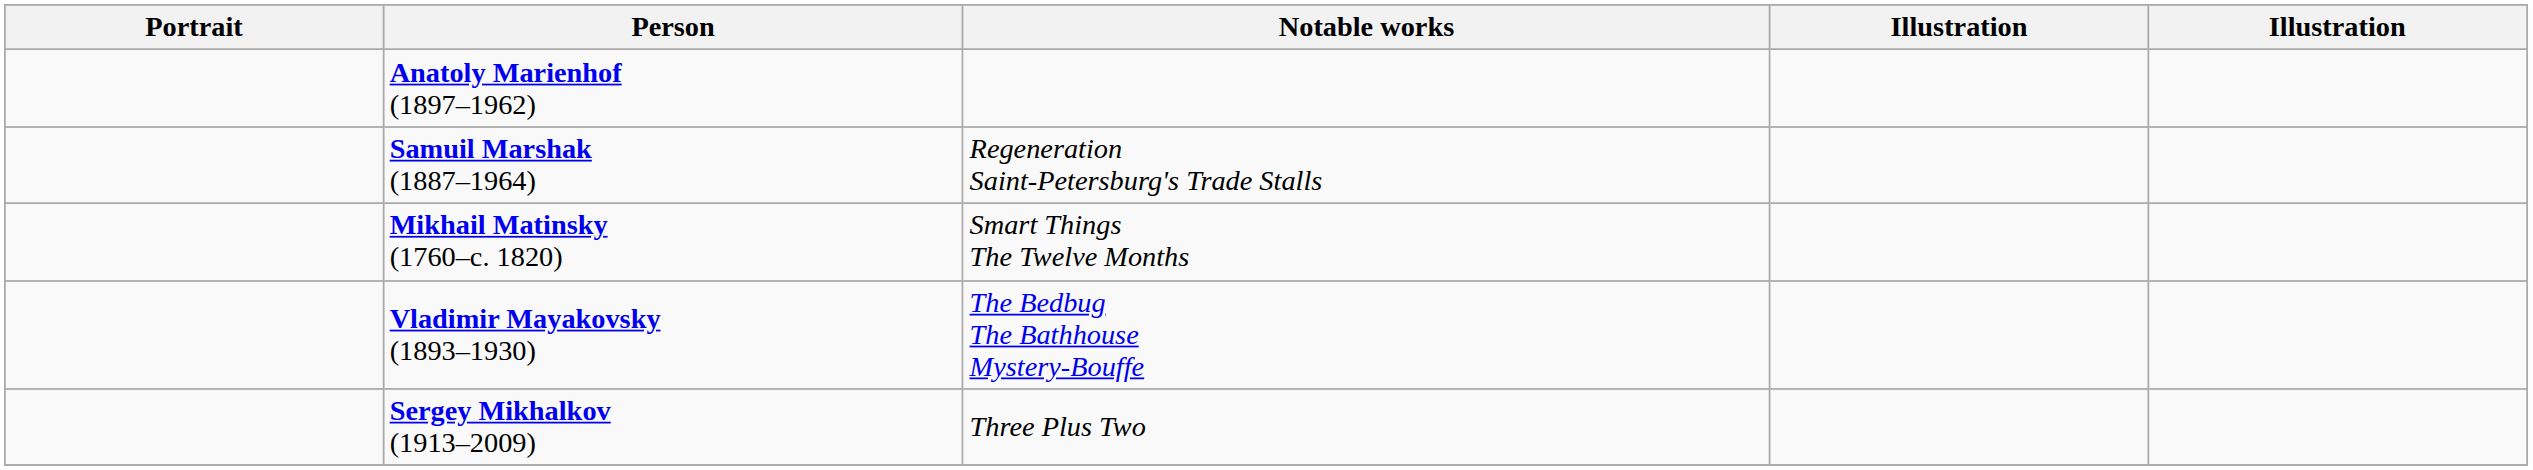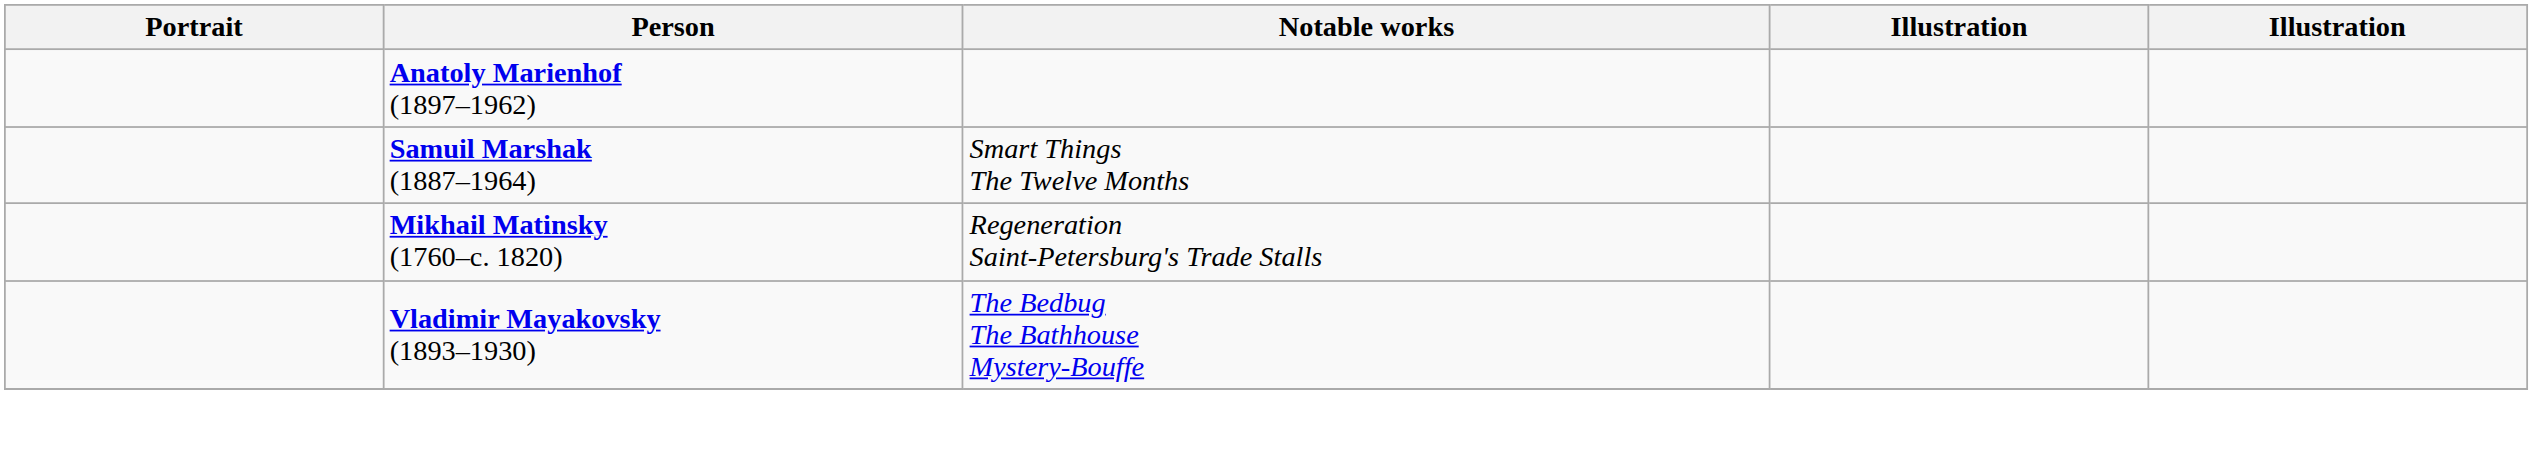 <table class="wikitable" style="width:90%;">
 <tr bgcolor="#cccccc">
 <th width=15%>Portrait</th>
 <th width=23%>Person</th>
 <th width=32%>Notable works</th>
 <th width=15%>Illustration</th>
 <th width=15%>Illustration</th>
 </tr>
 <tr>
 <td align=center></td>
 <td><strong><a href='#'>Anatoly Marienhof</a></strong><br>(1897–1962)</td>
 <td></td>
 <td align=center></td>
 <td align=center></td>
 </tr>
 <tr>
 <td align=center></td>
 <td><strong><a href='#'>Samuil Marshak</a></strong><br>(1887–1964)</td>
-<td><em>Regeneration</em><br><em>Saint-Petersburg's Trade Stalls</em></td>
+<td><em>Smart Things</em><br><em>The Twelve Months</em></td>
 <td align=center></td>
 <td align=center></td>
 </tr>
 <tr>
 <td align=center></td>
 <td><strong><a href='#'>Mikhail Matinsky</a></strong><br>(1760–c. 1820)</td>
-<td><em>Smart Things</em><br><em>The Twelve Months</em></td>
+<td><em>Regeneration</em><br><em>Saint-Petersburg's Trade Stalls</em></td>
 <td align=center></td>
 <td align=center></td>
 </tr>
 <tr>
 <td align=center></td>
 <td><strong><a href='#'>Vladimir Mayakovsky</a></strong><br>(1893–1930)</td>
 <td><em><a href='#'>The Bedbug</a></em><br><em><a href='#'>The Bathhouse</a> </em><br><em><a href='#'>Mystery-Bouffe</a></em></td>
 <td align=center></td>
 <td align=center></td>
 </tr>
 <tr>
-<td align=center></td>
-<td><strong><a href='#'>Sergey Mikhalkov</a></strong><br>(1913–2009)</td>
-<td><em>Three Plus Two</em></td>
-<td align=center></td>
-<td align=center></td>
-</tr>
-<tr>
 </tr>
 </table>
